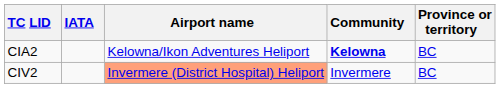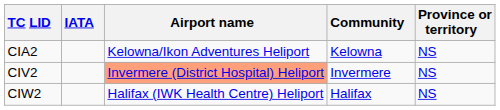 <table class="wikitable" style="width:auto;">
 <tr>
 <th width="*"><a href='#'>TC</a> <a href='#'>LID</a>  </th>
 <th width="*"><a href='#'>IATA</a>  </th>
 <th width="*">Airport name  </th>
 <th width="*">Community  </th>
 <th width="*">Province or<br>territory  </th>
 </tr>
 <tr>
 <td>CIA2</td>
 <td></td>
 <td><a href='#'>Kelowna/Ikon Adventures Heliport</a></td>
-<td><strong><a href='#'>Kelowna</a></strong></td>
-<td><a href='#'>BC</a></td>
+<td><a href='#'>Kelowna</a></td>
+<td><a href='#'>NS</a></td>
 </tr>
 <tr>
 <td>CIV2</td>
 <td></td>
 <td style="background: lightsalmon;"><a href='#'>Invermere (District Hospital) Heliport</a></td>
 <td><a href='#'>Invermere</a></td>
-<td><a href='#'>BC</a></td>
+<td><a href='#'>NS</a></td>
+</tr>
+<tr>
+<td>CIW2</td>
+<td></td>
+<td><a href='#'>Halifax (IWK Health Centre) Heliport</a></td>
+<td><a href='#'>Halifax</a></td>
+<td><a href='#'>NS</a></td>
 </tr>
 </table>
